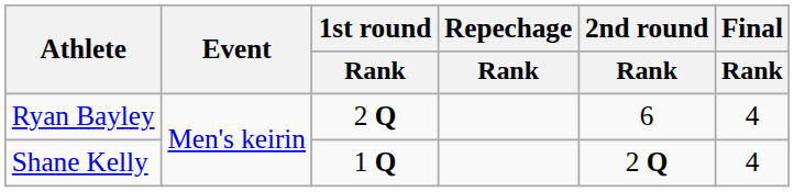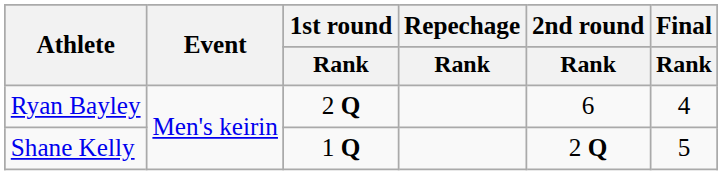 <table class=wikitable style="font-size:90%">
 <tr>
 <th rowspan="2">Athlete</th>
 <th rowspan="2">Event</th>
 <th>1st round</th>
 <th>Repechage</th>
 <th>2nd round</th>
 <th>Final</th>
 </tr>
 <tr style="font-size:95%">
 <th>Rank</th>
 <th>Rank</th>
 <th>Rank</th>
 <th>Rank</th>
 </tr>
 <tr align=center>
 <td align=left><a href='#'>Ryan Bayley</a></td>
 <td align=left rowspan=2><a href='#'>Men's keirin</a></td>
 <td>2 <strong>Q</strong></td>
 <td></td>
 <td>6</td>
 <td>4</td>
 </tr>
 <tr align=center>
 <td align=left><a href='#'>Shane Kelly</a></td>
 <td>1 <strong>Q</strong></td>
 <td></td>
 <td>2 <strong>Q</strong></td>
-<td>4</td>
+<td>5</td>
 </tr>
 </table>
